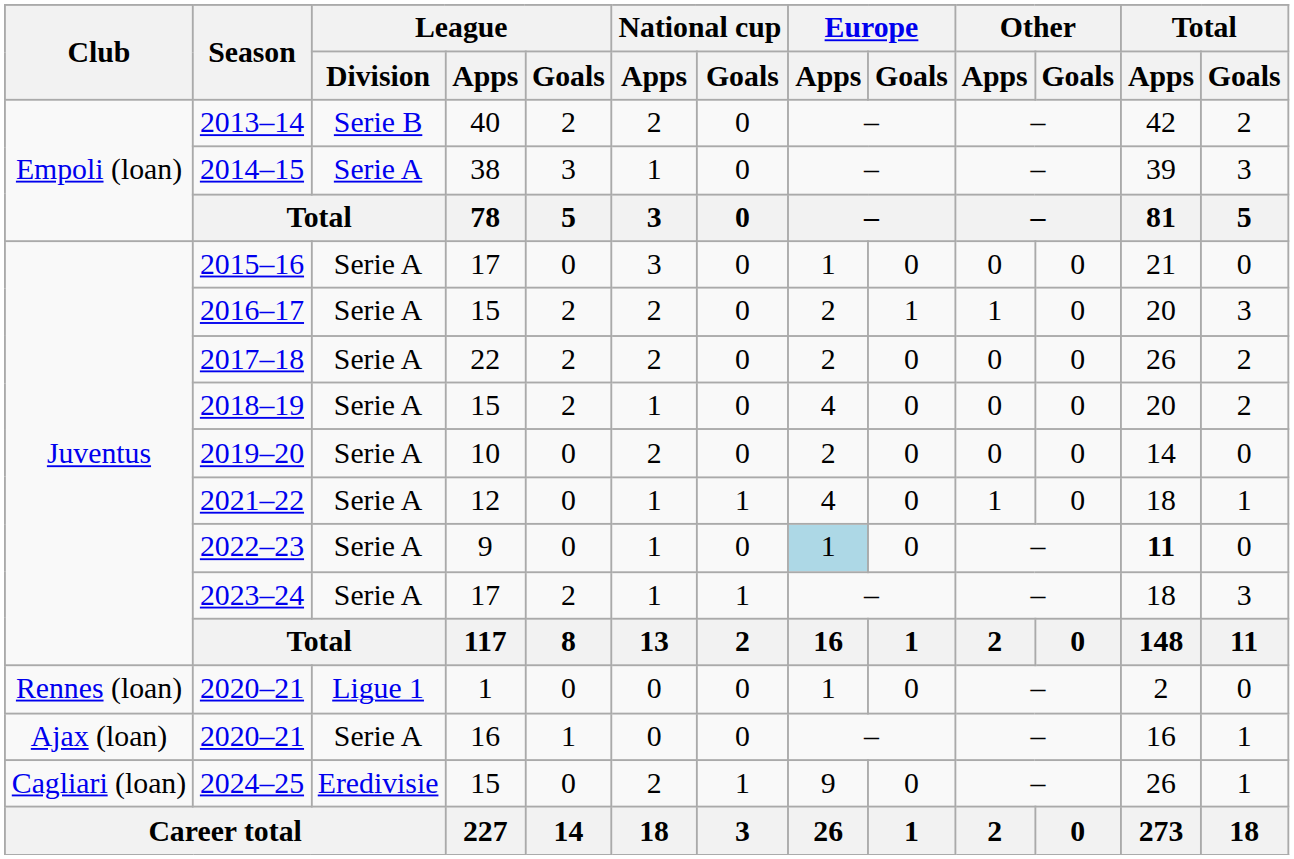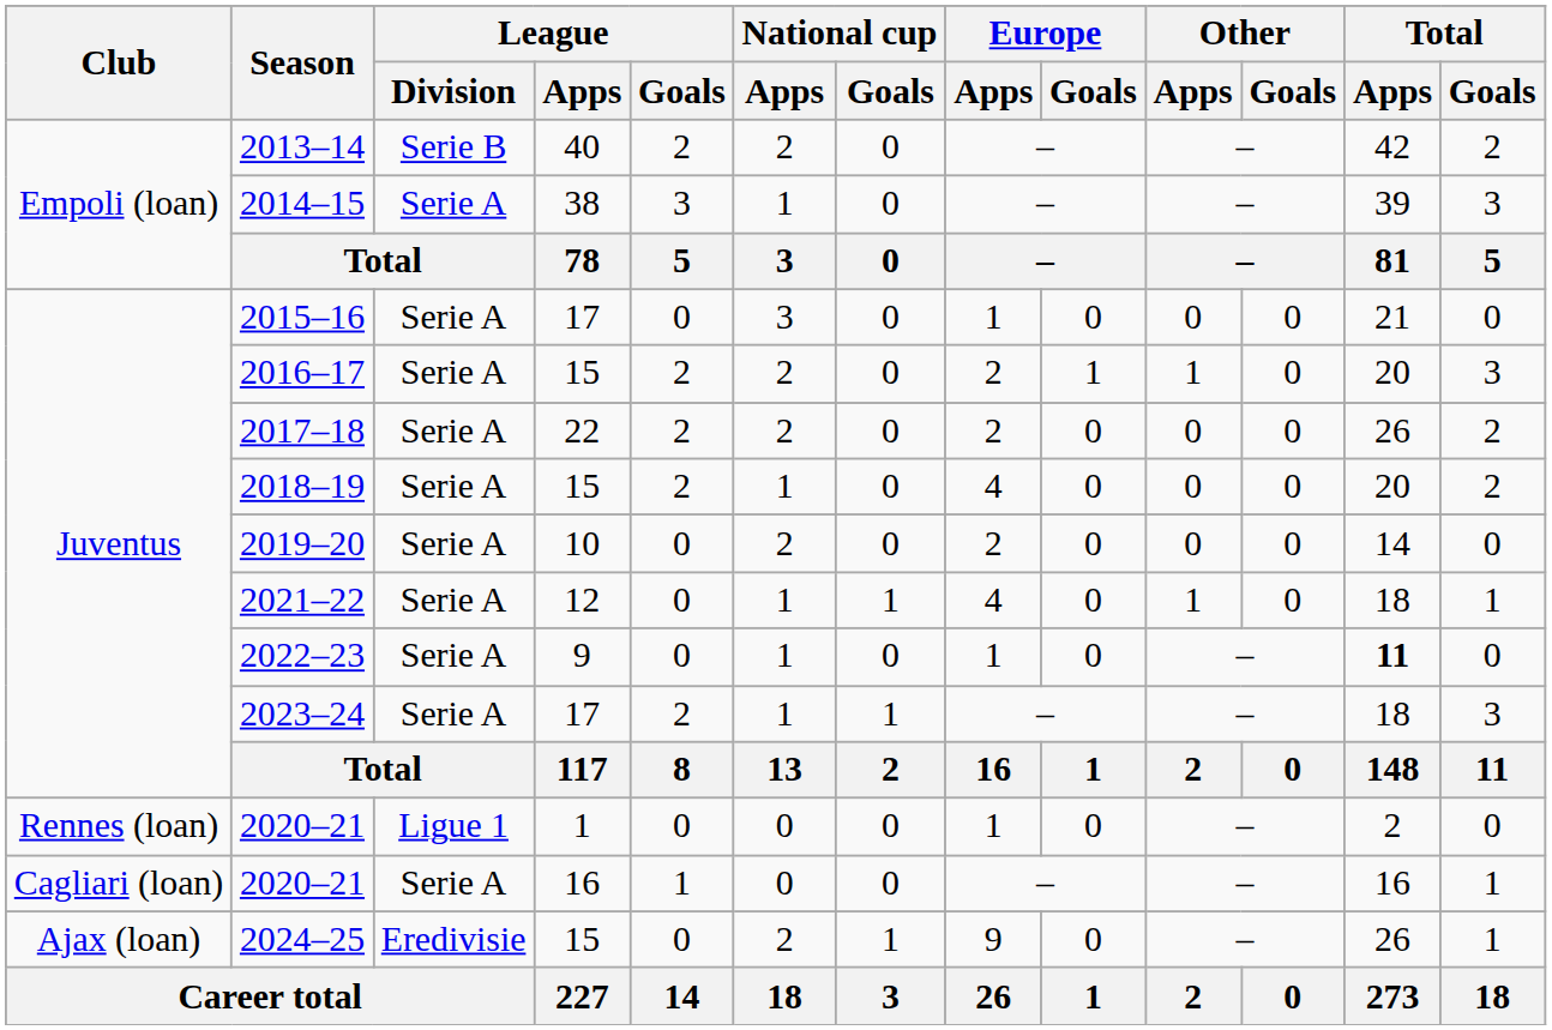 <table class="wikitable" style="text-align: center;">
 <tr>
 <th rowspan="2">Club</th>
 <th rowspan="2">Season</th>
 <th colspan="3">League</th>
 <th colspan="2">National cup</th>
 <th colspan="2"><a href='#'>Europe</a></th>
 <th colspan="2">Other</th>
 <th colspan="2">Total</th>
 </tr>
 <tr>
 <th>Division</th>
 <th>Apps</th>
 <th>Goals</th>
 <th>Apps</th>
 <th>Goals</th>
 <th>Apps</th>
 <th>Goals</th>
 <th>Apps</th>
 <th>Goals</th>
 <th>Apps</th>
 <th>Goals</th>
 </tr>
 <tr>
 <td rowspan="3"><a href='#'>Empoli</a> (loan)</td>
 <td><a href='#'>2013–14</a></td>
 <td><a href='#'>Serie B</a></td>
 <td>40</td>
 <td>2</td>
 <td>2</td>
 <td>0</td>
 <td colspan="2">–</td>
 <td colspan="2">–</td>
 <td>42</td>
 <td>2</td>
 </tr>
 <tr>
 <td><a href='#'>2014–15</a></td>
 <td><a href='#'>Serie A</a></td>
 <td>38</td>
 <td>3</td>
 <td>1</td>
 <td>0</td>
 <td colspan="2">–</td>
 <td colspan="2">–</td>
 <td>39</td>
 <td>3</td>
 </tr>
 <tr>
 <th colspan="2">Total</th>
 <th>78</th>
 <th>5</th>
 <th>3</th>
 <th>0</th>
 <th colspan="2">–</th>
 <th colspan="2">–</th>
 <th>81</th>
 <th>5</th>
 </tr>
 <tr>
 <td rowspan="9"><a href='#'>Juventus</a></td>
 <td><a href='#'>2015–16</a></td>
 <td>Serie A</td>
 <td>17</td>
 <td>0</td>
 <td>3</td>
 <td>0</td>
 <td>1</td>
 <td>0</td>
 <td>0</td>
 <td>0</td>
 <td>21</td>
 <td>0</td>
 </tr>
 <tr>
 <td><a href='#'>2016–17</a></td>
 <td>Serie A</td>
 <td>15</td>
 <td>2</td>
 <td>2</td>
 <td>0</td>
 <td>2</td>
 <td>1</td>
 <td>1</td>
 <td>0</td>
 <td>20</td>
 <td>3</td>
 </tr>
 <tr>
 <td><a href='#'>2017–18</a></td>
 <td>Serie A</td>
 <td>22</td>
 <td>2</td>
 <td>2</td>
 <td>0</td>
 <td>2</td>
 <td>0</td>
 <td>0</td>
 <td>0</td>
 <td>26</td>
 <td>2</td>
 </tr>
 <tr>
 <td><a href='#'>2018–19</a></td>
 <td>Serie A</td>
 <td>15</td>
 <td>2</td>
 <td>1</td>
 <td>0</td>
 <td>4</td>
 <td>0</td>
 <td>0</td>
 <td>0</td>
 <td>20</td>
 <td>2</td>
 </tr>
 <tr>
 <td><a href='#'>2019–20</a></td>
 <td>Serie A</td>
 <td>10</td>
 <td>0</td>
 <td>2</td>
 <td>0</td>
 <td>2</td>
 <td>0</td>
 <td>0</td>
 <td>0</td>
 <td>14</td>
 <td>0</td>
 </tr>
 <tr>
 <td><a href='#'>2021–22</a></td>
 <td>Serie A</td>
 <td>12</td>
 <td>0</td>
 <td>1</td>
 <td>1</td>
 <td>4</td>
 <td>0</td>
 <td>1</td>
 <td>0</td>
 <td>18</td>
 <td>1</td>
 </tr>
 <tr>
 <td><a href='#'>2022–23</a></td>
 <td>Serie A</td>
 <td>9</td>
 <td>0</td>
 <td>1</td>
 <td>0</td>
-<td style="background: lightblue;">1</td>
+<td>1</td>
 <td>0</td>
 <td colspan="2">–</td>
 <td><strong>11</strong></td>
 <td>0</td>
 </tr>
 <tr>
 <td><a href='#'>2023–24</a></td>
 <td>Serie A</td>
 <td>17</td>
 <td>2</td>
 <td>1</td>
 <td>1</td>
 <td colspan="2">–</td>
 <td colspan="2">–</td>
 <td>18</td>
 <td>3</td>
 </tr>
 <tr>
 <th colspan="2">Total</th>
 <th>117</th>
 <th>8</th>
 <th>13</th>
 <th>2</th>
 <th>16</th>
 <th>1</th>
 <th>2</th>
 <th>0</th>
 <th>148</th>
 <th>11</th>
 </tr>
 <tr>
 <td><a href='#'>Rennes</a> (loan)</td>
 <td><a href='#'>2020–21</a></td>
 <td><a href='#'>Ligue 1</a></td>
 <td>1</td>
 <td>0</td>
 <td>0</td>
 <td>0</td>
 <td>1</td>
 <td>0</td>
 <td colspan="2">–</td>
 <td>2</td>
 <td>0</td>
 </tr>
 <tr>
-<td><a href='#'>Ajax</a> (loan)</td>
+<td><a href='#'>Cagliari</a> (loan)</td>
 <td><a href='#'>2020–21</a></td>
 <td>Serie A</td>
 <td>16</td>
 <td>1</td>
 <td>0</td>
 <td>0</td>
 <td colspan="2">–</td>
 <td colspan="2">–</td>
 <td>16</td>
 <td>1</td>
 </tr>
 <tr>
-<td><a href='#'>Cagliari</a> (loan)</td>
+<td><a href='#'>Ajax</a> (loan)</td>
 <td><a href='#'>2024–25</a></td>
 <td><a href='#'>Eredivisie</a></td>
 <td>15</td>
 <td>0</td>
 <td>2</td>
 <td>1</td>
 <td>9</td>
 <td>0</td>
 <td colspan="2">–</td>
 <td>26</td>
 <td>1</td>
 </tr>
 <tr>
 <th colspan="3">Career total</th>
 <th>227</th>
 <th>14</th>
 <th>18</th>
 <th>3</th>
 <th>26</th>
 <th>1</th>
 <th>2</th>
 <th>0</th>
 <th>273</th>
 <th>18</th>
 </tr>
 </table>
